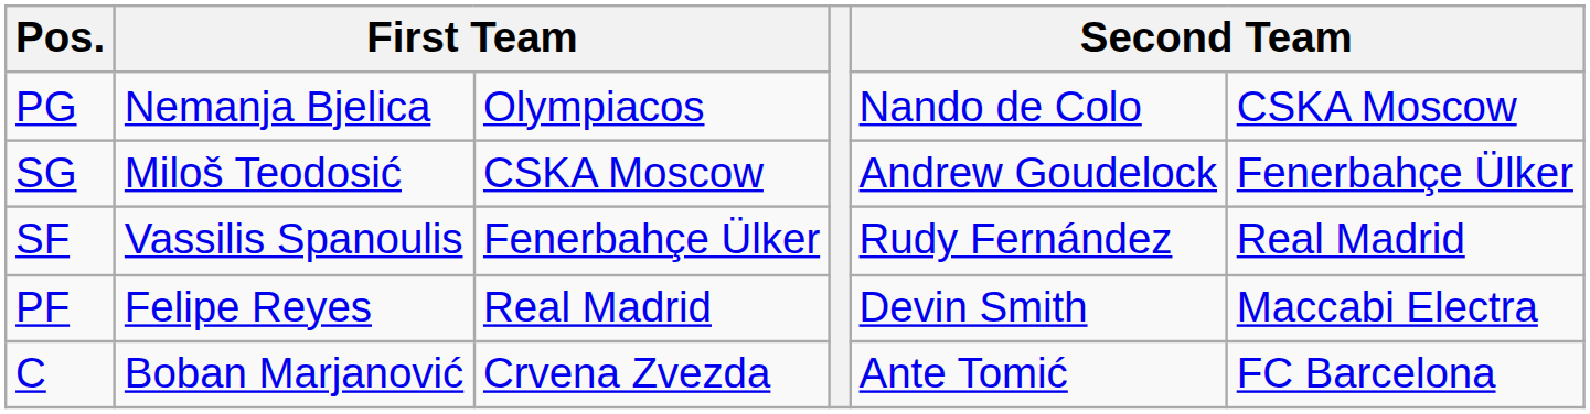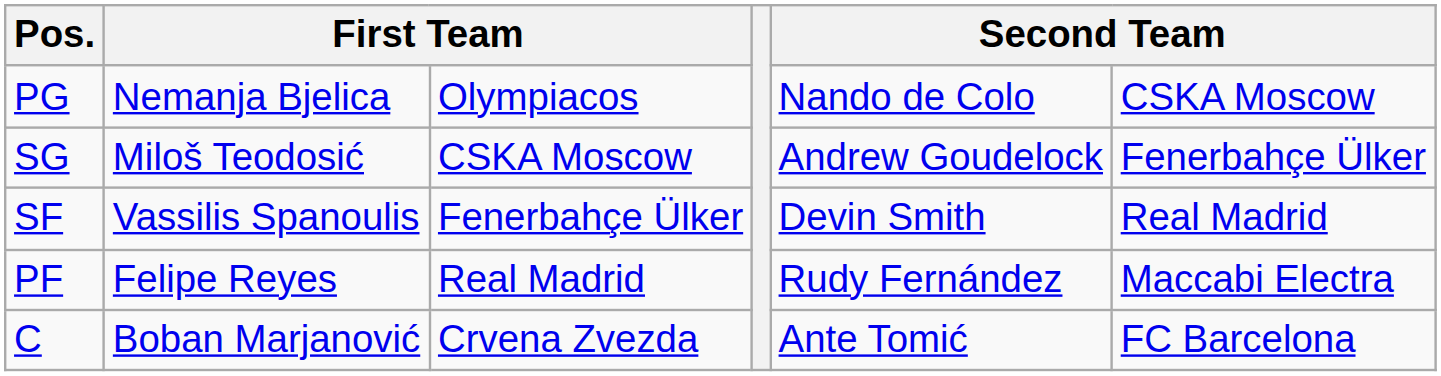 <table | class="wikitable">
 <tr>
 <th>Pos.</th>
 <th colspan="2">First Team</th>
 <th rowspan=6></th>
 <th colspan=2>Second Team</th>
 </tr>
 <tr>
 <td><a href='#'>PG</a></td>
 <td> <a href='#'>Nemanja Bjelica</a></td>
 <td> <a href='#'>Olympiacos</a></td>
 <td> <a href='#'>Nando de Colo</a></td>
 <td> <a href='#'>CSKA Moscow</a></td>
 </tr>
 <tr>
 <td><a href='#'>SG</a></td>
 <td> <a href='#'>Miloš Teodosić</a></td>
 <td> <a href='#'>CSKA Moscow</a></td>
 <td> <a href='#'>Andrew Goudelock</a></td>
 <td> <a href='#'>Fenerbahçe Ülker</a></td>
 </tr>
 <tr>
 <td><a href='#'>SF</a></td>
 <td> <a href='#'>Vassilis Spanoulis</a></td>
 <td> <a href='#'>Fenerbahçe Ülker</a></td>
-<td> <a href='#'>Rudy Fernández</a></td>
+<td> <a href='#'>Devin Smith</a></td>
 <td> <a href='#'>Real Madrid</a></td>
 </tr>
 <tr>
 <td><a href='#'>PF</a></td>
 <td> <a href='#'>Felipe Reyes</a></td>
 <td> <a href='#'>Real Madrid</a></td>
-<td> <a href='#'>Devin Smith</a></td>
+<td> <a href='#'>Rudy Fernández</a></td>
 <td> <a href='#'>Maccabi Electra</a></td>
 </tr>
 <tr>
 <td><a href='#'>C</a></td>
 <td> <a href='#'>Boban Marjanović</a></td>
 <td> <a href='#'>Crvena Zvezda</a></td>
 <td> <a href='#'>Ante Tomić</a></td>
 <td> <a href='#'>FC Barcelona</a></td>
 </tr>
 </table>
